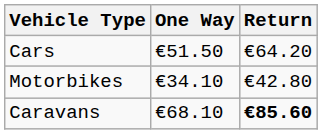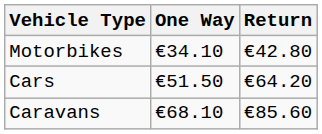 <table class="wikitable">
 <tr>
 <th>Vehicle Type</th>
 <th>One Way</th>
 <th>Return</th>
 </tr>
 <tr>
+<td>Motorbikes</td>
+<td>€34.10</td>
+<td>€42.80</td>
+</tr>
+<tr>
 <td>Cars</td>
 <td>€51.50</td>
 <td>€64.20</td>
 </tr>
 <tr>
-<td>Motorbikes</td>
-<td>€34.10</td>
-<td>€42.80</td>
-</tr>
-<tr>
 <td>Caravans</td>
 <td>€68.10</td>
-<td><strong>€85.60</strong></td>
+<td>€85.60</td>
 </tr>
 </table>
